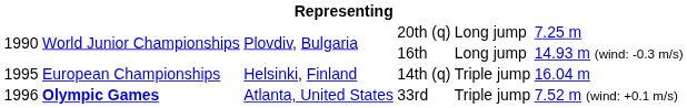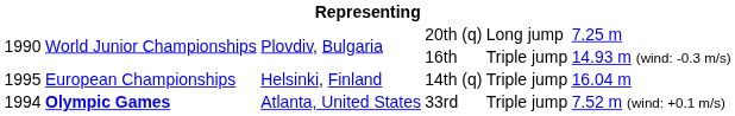 <table>
 <tr>
 <th colspan="6">Representing </th>
 </tr>
 <tr>
 <td rowspan=2>1990</td>
 <td rowspan=2><a href='#'>World Junior Championships</a></td>
 <td rowspan=2><a href='#'>Plovdiv</a>, <a href='#'>Bulgaria</a></td>
 <td>20th (q)</td>
 <td>Long jump</td>
 <td><a href='#'>7.25 m</a></td>
 </tr>
 <tr>
 <td>16th</td>
-<td>Long jump</td>
+<td>Triple jump</td>
 <td><a href='#'>14.93 m</a>  <small>(wind: -0.3 m/s)</small></td>
 </tr>
 <tr>
 <td>1995</td>
 <td><a href='#'>European Championships</a></td>
 <td><a href='#'>Helsinki</a>, <a href='#'>Finland</a></td>
 <td>14th (q)</td>
 <td>Triple jump</td>
 <td><a href='#'>16.04 m</a></td>
 </tr>
 <tr>
-<td>1996</td>
+<td>1994</td>
 <td><strong><a href='#'>Olympic Games</a></strong></td>
 <td><a href='#'>Atlanta, United States</a></td>
 <td>33rd</td>
 <td>Triple jump</td>
 <td><a href='#'>7.52 m</a> <small>(wind: +0.1 m/s)</small></td>
 </tr>
 </table>
